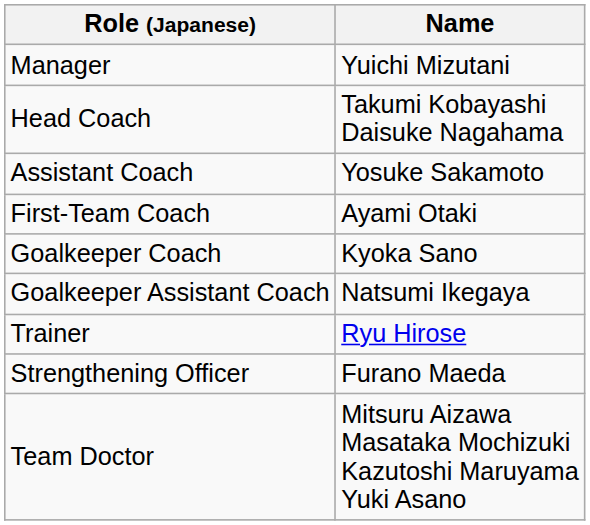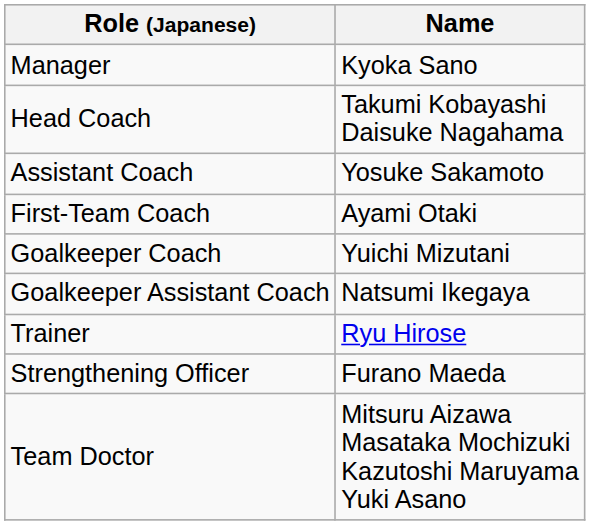 <table class="wikitable">
 <tr>
 <th>Role <small>(Japanese)</small></th>
 <th>Name</th>
 </tr>
 <tr>
 <td>Manager</td>
-<td> Yuichi Mizutani</td>
+<td> Kyoka Sano</td>
 </tr>
 <tr>
 <td>Head Coach</td>
 <td> Takumi Kobayashi <br>  Daisuke Nagahama</td>
 </tr>
 <tr>
 <td>Assistant  Coach</td>
 <td> Yosuke Sakamoto</td>
 </tr>
 <tr>
 <td>First-Team Coach</td>
 <td> Ayami Otaki</td>
 </tr>
 <tr>
 <td>Goalkeeper Coach</td>
-<td> Kyoka Sano</td>
+<td> Yuichi Mizutani</td>
 </tr>
 <tr>
 <td>Goalkeeper Assistant Coach</td>
 <td> Natsumi Ikegaya</td>
 </tr>
 <tr>
 <td>Trainer</td>
 <td> <a href='#'>Ryu Hirose</a></td>
 </tr>
 <tr>
 <td>Strengthening Officer</td>
 <td> Furano Maeda</td>
 </tr>
 <tr>
 <td>Team Doctor</td>
 <td> Mitsuru Aizawa <br>  Masataka Mochizuki <br>  Kazutoshi Maruyama <br>  Yuki Asano</td>
 </tr>
 </table>
